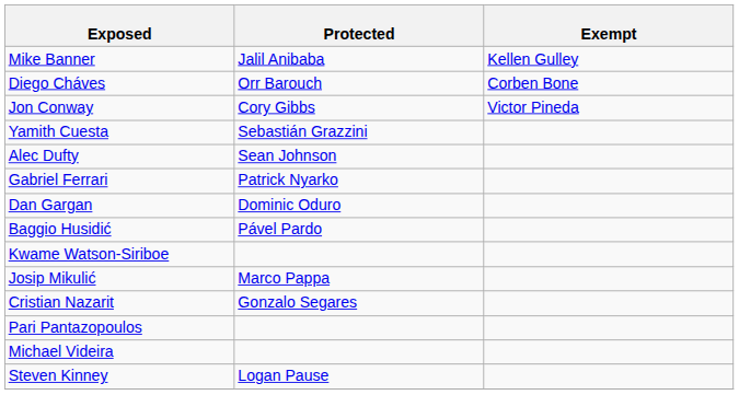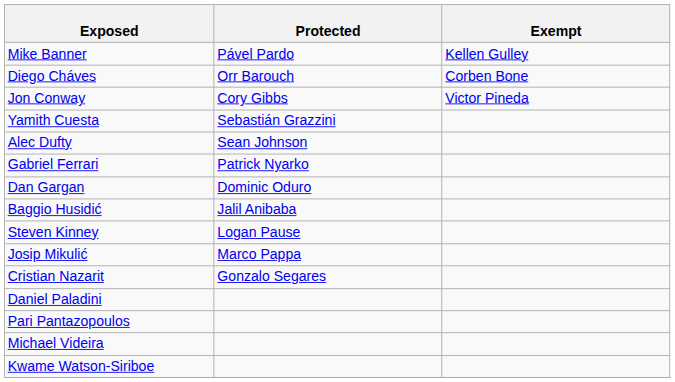 <table class="wikitable">
 <tr>
 <th style="width:23%"><br>Exposed</th>
 <th style="width:25%"><br>Protected</th>
 <th style="width:25%"><br>Exempt</th>
 </tr>
 <tr>
 <td><a href='#'>Mike Banner</a></td>
-<td><a href='#'>Jalil Anibaba</a></td>
+<td><a href='#'>Pável Pardo</a></td>
 <td><a href='#'>Kellen Gulley</a></td>
 </tr>
 <tr>
 <td><a href='#'>Diego Cháves</a></td>
 <td><a href='#'>Orr Barouch</a></td>
 <td><a href='#'>Corben Bone</a></td>
 </tr>
 <tr>
 <td><a href='#'>Jon Conway</a></td>
 <td><a href='#'>Cory Gibbs</a></td>
 <td><a href='#'>Victor Pineda</a></td>
 </tr>
 <tr>
 <td><a href='#'>Yamith Cuesta</a></td>
 <td><a href='#'>Sebastián Grazzini</a></td>
 <td></td>
 </tr>
 <tr>
 <td><a href='#'>Alec Dufty</a></td>
 <td><a href='#'>Sean Johnson</a></td>
 <td></td>
 </tr>
 <tr>
 <td><a href='#'>Gabriel Ferrari</a></td>
 <td><a href='#'>Patrick Nyarko</a></td>
 <td></td>
 </tr>
 <tr>
 <td><a href='#'>Dan Gargan</a></td>
 <td><a href='#'>Dominic Oduro</a></td>
 <td></td>
 </tr>
 <tr>
 <td><a href='#'>Baggio Husidić</a></td>
-<td><a href='#'>Pável Pardo</a></td>
+<td><a href='#'>Jalil Anibaba</a></td>
 <td></td>
 </tr>
 <tr>
-<td><a href='#'>Kwame Watson-Siriboe</a></td>
-<td></td>
+<td><a href='#'>Steven Kinney</a></td>
+<td><a href='#'>Logan Pause</a></td>
 <td></td>
 </tr>
 <tr>
 <td><a href='#'>Josip Mikulić</a></td>
 <td><a href='#'>Marco Pappa</a></td>
 <td></td>
 </tr>
 <tr>
 <td><a href='#'>Cristian Nazarit</a></td>
 <td><a href='#'>Gonzalo Segares</a></td>
 <td></td>
 </tr>
 <tr>
+<td><a href='#'>Daniel Paladini</a></td>
+<td></td>
+<td></td>
+</tr>
+<tr>
 <td><a href='#'>Pari Pantazopoulos</a></td>
 <td></td>
 <td></td>
 </tr>
 <tr>
 <td><a href='#'>Michael Videira</a></td>
 <td></td>
 <td></td>
 </tr>
 <tr>
-<td><a href='#'>Steven Kinney</a></td>
-<td><a href='#'>Logan Pause</a></td>
+<td><a href='#'>Kwame Watson-Siriboe</a></td>
+<td></td>
 <td></td>
 </tr>
 <tr>
 </tr>
 </table>
